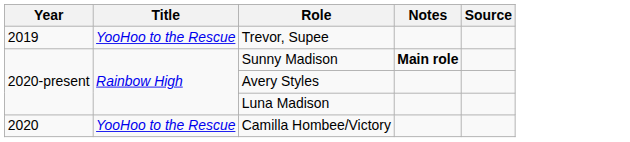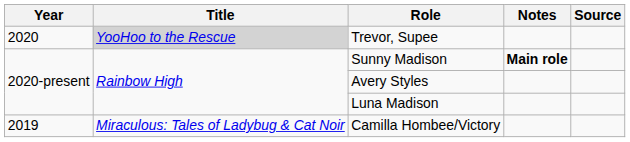 <table class="wikitable sortable plainrowheaders">
 <tr>
 <th>Year</th>
 <th>Title</th>
 <th>Role</th>
 <th class="unsortable">Notes</th>
 <th class="unsortable">Source</th>
 </tr>
 <tr>
-<td>2019</td>
-<td><em><a href='#'>YooHoo to the Rescue</a></em></td>
+<td>2020</td>
+<td style="background: lightgrey;"><em><a href='#'>YooHoo to the Rescue</a></em></td>
 <td>Trevor, Supee</td>
 <td></td>
 <td></td>
 </tr>
 <tr>
 <td rowspan="3">2020-present</td>
 <td rowspan="3"><em><a href='#'>Rainbow High</a></em></td>
 <td>Sunny Madison</td>
 <td><strong>Main role</strong></td>
 <td></td>
 </tr>
 <tr>
 <td>Avery Styles</td>
 <td></td>
 <td></td>
 </tr>
 <tr>
 <td>Luna Madison</td>
 <td></td>
 <td></td>
 </tr>
 <tr>
-<td>2020</td>
-<td><em><a href='#'>YooHoo to the Rescue</a></em></td>
+<td>2019</td>
+<td><em><a href='#'>Miraculous: Tales of Ladybug & Cat Noir</a></em></td>
 <td>Camilla Hombee/Victory</td>
 <td></td>
 <td></td>
 </tr>
 </table>
